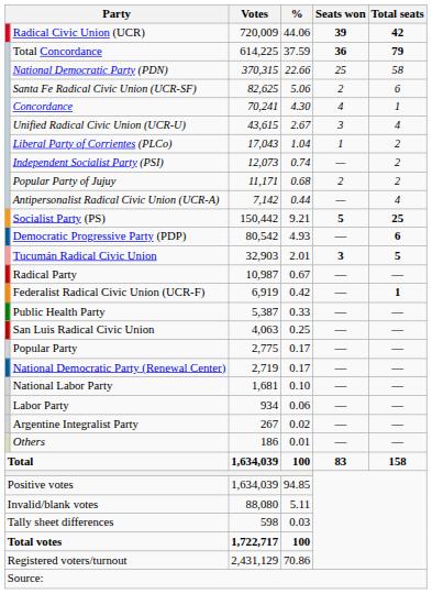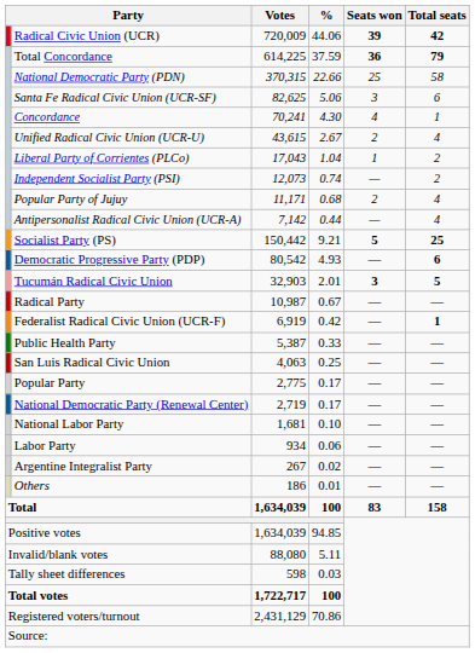 <table class="wikitable" style="text-align:right;">
 <tr>
 <th colspan=2>Party</th>
 <th>Votes</th>
 <th>%</th>
 <th>Seats won</th>
 <th>Total seats</th>
 </tr>
 <tr>
 <td bgcolor=#E10019></td>
 <td align=left><a href='#'>Radical Civic Union</a> (UCR)</td>
 <td>720,009</td>
 <td>44.06</td>
 <td align=center><strong>39</strong></td>
 <td align=center><strong>42</strong></td>
 </tr>
 <tr>
 <td bgcolor=#bfd0da rowspan=9></td>
 <td align=left>Total <a href='#'>Concordance</a></td>
 <td>614,225</td>
 <td>37.59</td>
 <td align=center><strong>36</strong></td>
 <td align=center><strong>79</strong></td>
 </tr>
 <tr style="font-size: 95%; font-style: italic">
 <td align=left><span><a href='#'>National Democratic Party</a> (PDN)</span></td>
 <td>370,315</td>
 <td>22.66</td>
 <td align=center>25</td>
 <td align=center>58</td>
 </tr>
 <tr style="font-size: 95%; font-style: italic">
 <td align=left><span>Santa Fe Radical Civic Union (UCR-SF)</span></td>
 <td>82,625</td>
 <td>5.06</td>
-<td align=center>2</td>
+<td align=center>3</td>
 <td align=center>6</td>
 </tr>
 <tr style="font-size: 95%; font-style: italic">
 <td align=left><span><a href='#'>Concordance</a></span></td>
 <td>70,241</td>
 <td>4.30</td>
 <td align=center>4</td>
 <td align=center>1</td>
 </tr>
 <tr style="font-size: 95%; font-style: italic">
 <td align=left><span>Unified Radical Civic Union (UCR-U)</span></td>
 <td>43,615</td>
 <td>2.67</td>
-<td align=center>3</td>
+<td align=center>2</td>
 <td align=center>4</td>
 </tr>
 <tr style="font-size: 95%; font-style: italic">
 <td align=left><span><a href='#'>Liberal Party of Corrientes</a> (PLCo)</span></td>
 <td>17,043</td>
 <td>1.04</td>
 <td align=center>1</td>
 <td align=center>2</td>
 </tr>
 <tr style="font-size: 95%; font-style: italic">
 <td align=left><span><a href='#'>Independent Socialist Party</a> (PSI)</span></td>
 <td>12,073</td>
 <td>0.74</td>
 <td align=center>—</td>
 <td align=center>2</td>
 </tr>
 <tr style="font-size: 95%; font-style: italic">
 <td align=left><span>Popular Party of Jujuy</span></td>
 <td>11,171</td>
 <td>0.68</td>
 <td align=center>2</td>
-<td align=center>2</td>
+<td align=center>4</td>
 </tr>
 <tr style="font-size: 95%; font-style: italic">
 <td align=left><span>Antipersonalist Radical Civic Union (UCR-A)</span></td>
 <td>7,142</td>
 <td>0.44</td>
 <td align=center>—</td>
 <td align=center>4</td>
 </tr>
 <tr>
 <td bgcolor=#FF9900></td>
 <td align=left><a href='#'>Socialist Party</a> (PS)</td>
 <td>150,442</td>
 <td>9.21</td>
 <td align=center><strong>5</strong></td>
 <td align=center><strong>25</strong></td>
 </tr>
 <tr>
 <td bgcolor=#005C9E></td>
 <td align=left><a href='#'>Democratic Progressive Party</a> (PDP)</td>
 <td>80,542</td>
 <td>4.93</td>
 <td align=center>—</td>
 <td align=center><strong>6</strong></td>
 </tr>
 <tr>
 <td bgcolor=#FF9999></td>
 <td align=left><a href='#'>Tucumán Radical Civic Union</a></td>
 <td>32,903</td>
 <td>2.01</td>
 <td align=center><strong>3</strong></td>
 <td align=center><strong>5</strong></td>
 </tr>
 <tr>
 <td bgcolor=#CC0000></td>
 <td align=left>Radical Party</td>
 <td>10,987</td>
 <td>0.67</td>
 <td align=center>—</td>
 <td align=center>—</td>
 </tr>
 <tr>
 <td bgcolor=#FF8800></td>
 <td align=left>Federalist Radical Civic Union (UCR-F)</td>
 <td>6,919</td>
 <td>0.42</td>
 <td align=center>—</td>
 <td align=center><strong>1</strong></td>
 </tr>
 <tr>
 <td bgcolor=green></td>
 <td align=left>Public Health Party</td>
 <td>5,387</td>
 <td>0.33</td>
 <td align=center>—</td>
 <td align=center>—</td>
 </tr>
 <tr>
 <td bgcolor=#C00000></td>
 <td align=left>San Luis Radical Civic Union</td>
 <td>4,063</td>
 <td>0.25</td>
 <td align=center>—</td>
 <td align=center>—</td>
 </tr>
 <tr>
 <td bgcolor=lightgrey></td>
 <td align=left>Popular Party</td>
 <td>2,775</td>
 <td>0.17</td>
 <td align=center>—</td>
 <td align=center>—</td>
 </tr>
 <tr>
 <td bgcolor=#005C9E></td>
 <td align=left><a href='#'>National Democratic Party (Renewal Center)</a></td>
 <td>2,719</td>
 <td>0.17</td>
 <td align=center>—</td>
 <td align=center>—</td>
 </tr>
 <tr>
 <td bgcolor=lightgrey></td>
 <td align=left>National Labor Party</td>
 <td>1,681</td>
 <td>0.10</td>
 <td align=center>—</td>
 <td align=center>—</td>
 </tr>
 <tr>
 <td bgcolor=lightgrey></td>
 <td align=left>Labor Party</td>
 <td>934</td>
 <td>0.06</td>
 <td align=center>—</td>
 <td align=center>—</td>
 </tr>
 <tr>
 <td bgcolor=lightgrey></td>
 <td align=left>Argentine Integralist Party</td>
 <td>267</td>
 <td>0.02</td>
 <td align=center>—</td>
 <td align=center>—</td>
 </tr>
 <tr>
 <td bgcolor=#DDDDBB></td>
 <td align=left><em>Others</em></td>
 <td>186</td>
 <td>0.01</td>
 <td align=center>—</td>
 <td align=center>—</td>
 </tr>
 <tr style="font-weight:bold">
 <td colspan=2 align=left>Total</td>
 <td>1,634,039</td>
 <td>100</td>
 <td align=center><strong>83</strong></td>
 <td align=center><strong>158</strong></td>
 </tr>
 <tr>
 <th bgcolor=#333333 colspan=4></th>
 <td colspan=4 rowspan=6></td>
 </tr>
 <tr>
 <td colspan=2 align=left>Positive votes</td>
 <td>1,634,039</td>
 <td>94.85</td>
 </tr>
 <tr>
 <td colspan=2 align=left>Invalid/blank votes</td>
 <td>88,080</td>
 <td>5.11</td>
 </tr>
 <tr>
 <td colspan=2 align=left>Tally sheet differences</td>
 <td>598</td>
 <td>0.03</td>
 </tr>
 <tr style="font-weight:bold">
 <td colspan=2 align=left>Total votes</td>
 <td>1,722,717</td>
 <td>100</td>
 </tr>
 <tr>
 <td colspan=2 align=left>Registered voters/turnout</td>
 <td>2,431,129</td>
 <td>70.86</td>
 </tr>
 <tr>
 <td colspan=9 align=left>Source:</td>
 </tr>
 </table>
